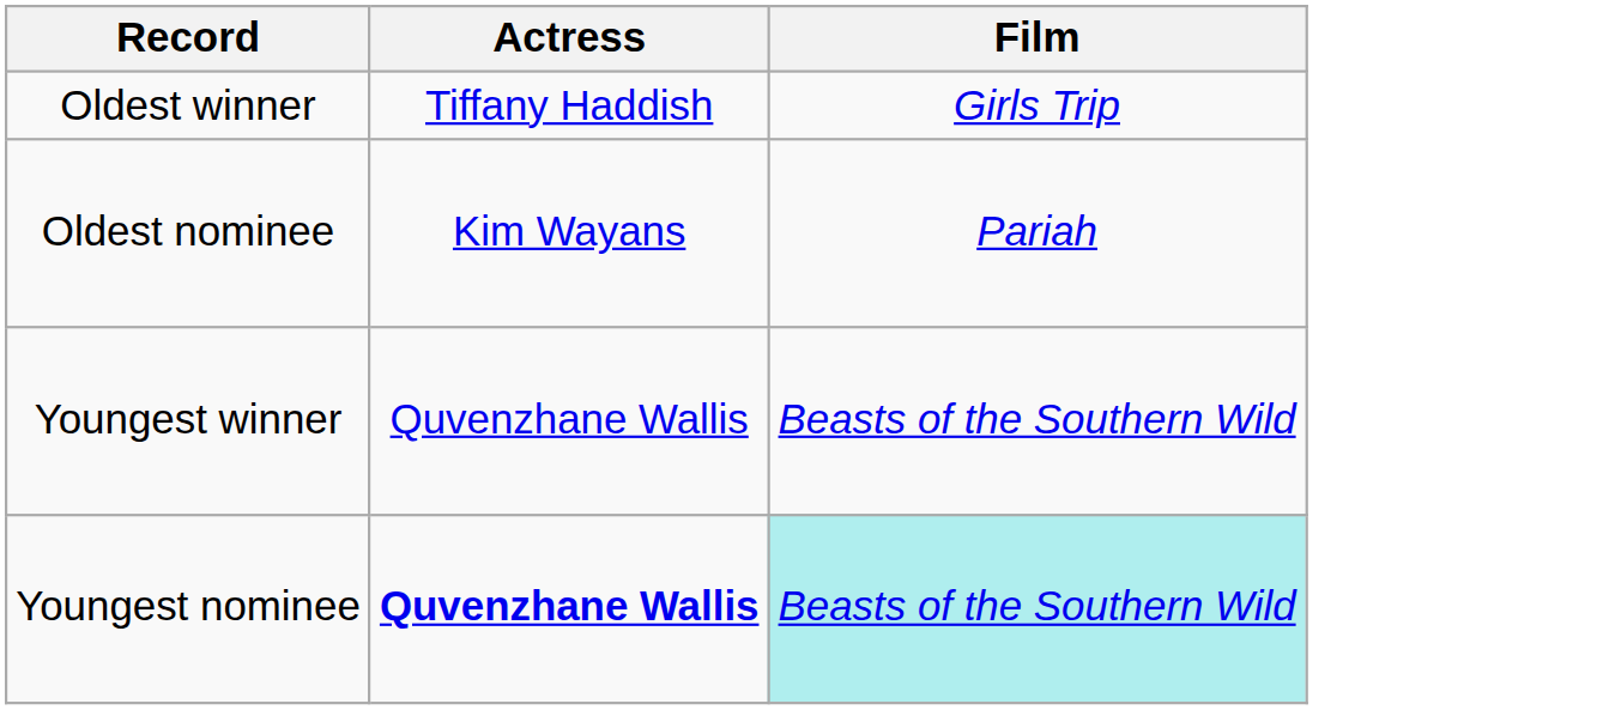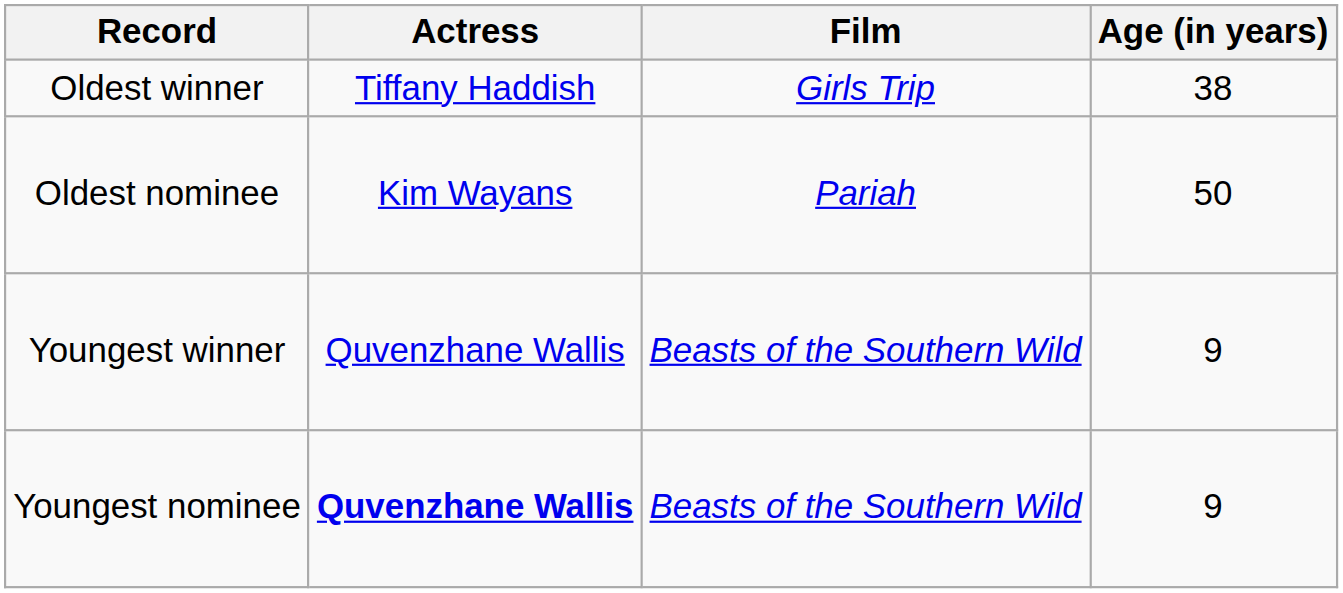 <table class="wikitable sortable plainrowheaders" style="text-align:center;">
 <tr>
 <th scope="col">Record</th>
 <th scope="col">Actress</th>
 <th scope="col">Film</th>
+<th scope="col">Age (in years)</th>
 </tr>
 <tr>
 <td>Oldest winner</td>
 <td><a href='#'>Tiffany Haddish</a></td>
 <td><em><a href='#'>Girls Trip</a></em></td>
+<td>38</td>
 </tr>
 <tr style="height:4.5em;">
 <td>Oldest nominee</td>
 <td><a href='#'>Kim Wayans</a></td>
 <td><em><a href='#'>Pariah</a></em></td>
+<td>50</td>
 </tr>
 <tr style="height:4.5em;">
 <td>Youngest winner</td>
 <td><a href='#'>Quvenzhane Wallis</a></td>
 <td><em><a href='#'>Beasts of the Southern Wild</a></em></td>
+<td>9</td>
 </tr>
 <tr style="height:4.5em;">
 <td>Youngest nominee</td>
 <td><strong><a href='#'>Quvenzhane Wallis</a></strong></td>
-<td style="background: paleturquoise;"><em><a href='#'>Beasts of the Southern Wild</a></em></td>
+<td><em><a href='#'>Beasts of the Southern Wild</a></em></td>
+<td>9</td>
 </tr>
 </table>
